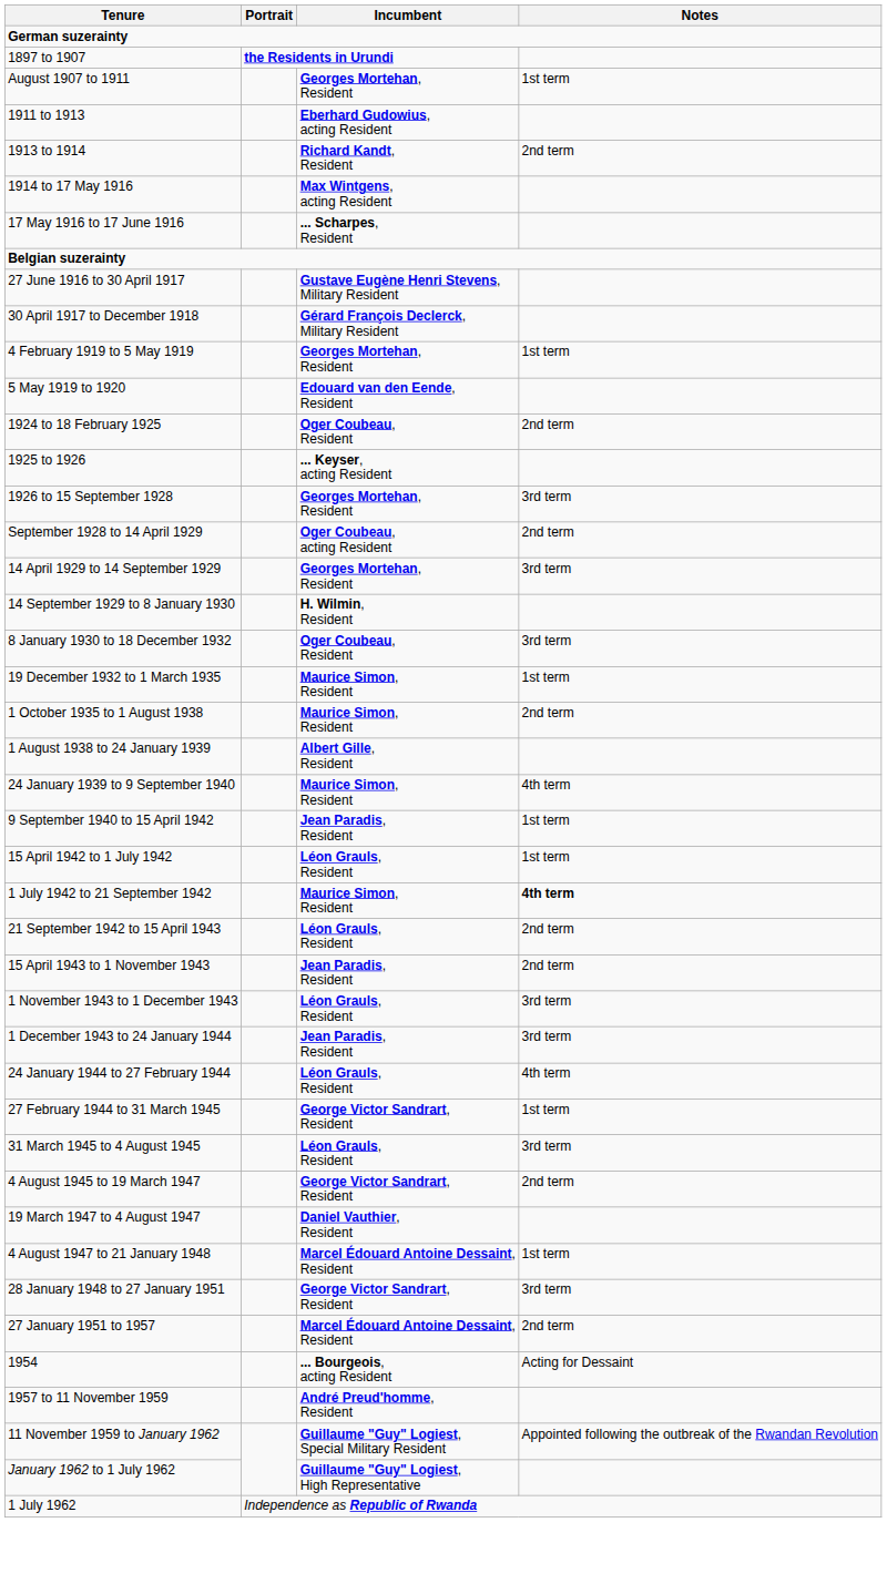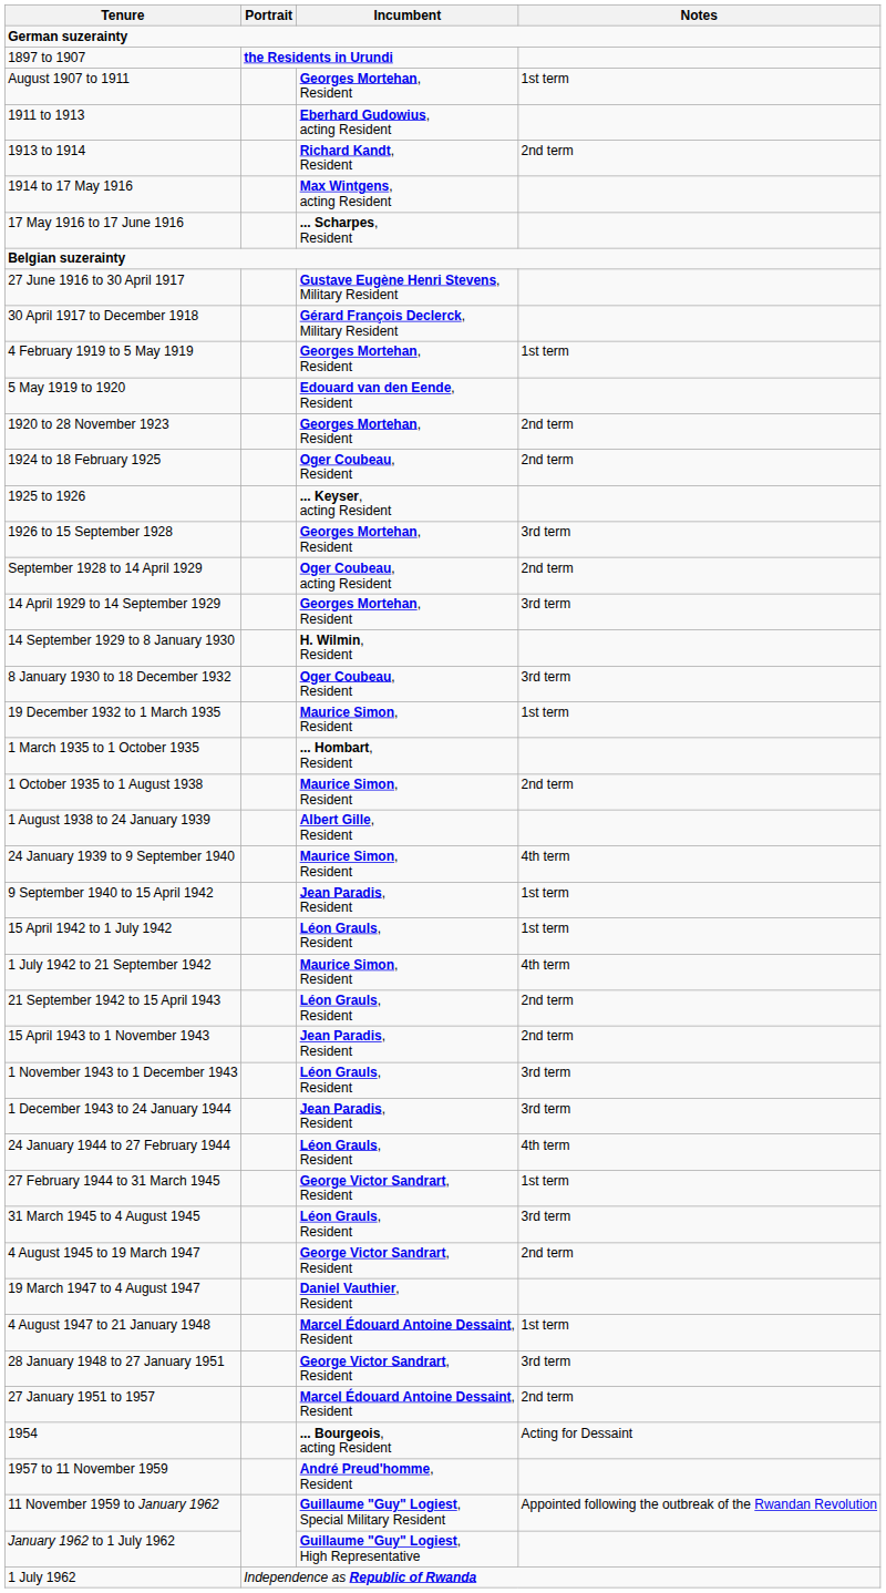 <table class="wikitable">
 <tr align=left>
 <th>Tenure</th>
 <th width=60px>Portrait</th>
 <th>Incumbent</th>
 <th>Notes</th>
 </tr>
 <tr valign=top>
 <td colspan="4"><strong>German suzerainty</strong></td>
 </tr>
 <tr valign=top>
 <td>1897 to 1907</td>
 <td colspan=2><strong><a href='#'>the Residents in Urundi</a></strong></td>
 <td></td>
 </tr>
 <tr valign=top>
 <td>August 1907 to 1911</td>
 <td></td>
 <td><strong><a href='#'>Georges Mortehan</a></strong>, <br>Resident</td>
 <td>1st term</td>
 </tr>
 <tr valign=top>
 <td>1911 to 1913</td>
 <td></td>
 <td><strong><a href='#'>Eberhard Gudowius</a></strong>, <br>acting Resident</td>
 <td></td>
 </tr>
 <tr valign=top>
 <td>1913 to 1914</td>
 <td></td>
 <td><strong><a href='#'>Richard Kandt</a></strong>, <br>Resident</td>
 <td>2nd term</td>
 </tr>
 <tr valign=top>
 <td>1914 to 17 May 1916</td>
 <td></td>
 <td><strong><a href='#'>Max Wintgens</a></strong>, <br>acting Resident</td>
 <td></td>
 </tr>
 <tr valign=top>
 <td>17 May 1916 to 17 June 1916</td>
 <td></td>
 <td><strong>... Scharpes</strong>, <br>Resident</td>
 <td></td>
 </tr>
 <tr valign=top>
 <td colspan="4"><strong>Belgian suzerainty</strong></td>
 </tr>
 <tr valign=top>
 <td>27 June 1916 to 30 April 1917</td>
 <td></td>
 <td><strong><a href='#'>Gustave Eugène Henri Stevens</a></strong>, <br>Military Resident</td>
 <td></td>
 </tr>
 <tr valign=top>
 <td>30 April 1917 to December 1918</td>
 <td></td>
 <td><strong><a href='#'>Gérard François Declerck</a></strong>, <br>Military Resident</td>
 <td></td>
 </tr>
 <tr valign=top>
 <td>4 February 1919 to 5 May 1919</td>
 <td></td>
 <td><strong><a href='#'>Georges Mortehan</a></strong>, <br>Resident</td>
 <td>1st term</td>
 </tr>
 <tr valign=top>
 <td>5 May 1919 to 1920</td>
 <td></td>
 <td><strong><a href='#'>Edouard van den Eende</a></strong>, <br>Resident</td>
 <td></td>
 </tr>
 <tr valign=top>
+<td>1920 to 28 November 1923</td>
+<td></td>
+<td><strong><a href='#'>Georges Mortehan</a></strong>, <br>Resident</td>
+<td>2nd term</td>
+</tr>
+<tr valign=top>
 <td>1924 to 18 February 1925</td>
 <td></td>
 <td><strong><a href='#'>Oger Coubeau</a></strong>, <br>Resident</td>
 <td>2nd term</td>
 </tr>
 <tr valign=top>
 <td>1925 to 1926</td>
 <td></td>
 <td><strong>... Keyser</strong>, <br>acting Resident</td>
 <td></td>
 </tr>
 <tr valign=top>
 <td>1926 to 15 September 1928</td>
 <td></td>
 <td><strong><a href='#'>Georges Mortehan</a></strong>, <br>Resident</td>
 <td>3rd term</td>
 </tr>
 <tr valign=top>
 <td>September 1928 to 14 April 1929</td>
 <td></td>
 <td><strong><a href='#'>Oger Coubeau</a></strong>, <br>acting Resident</td>
 <td>2nd term</td>
 </tr>
 <tr valign=top>
 <td>14 April 1929 to 14 September 1929</td>
 <td></td>
 <td><strong><a href='#'>Georges Mortehan</a></strong>, <br>Resident</td>
 <td>3rd term</td>
 </tr>
 <tr valign=top>
 <td>14 September 1929 to 8 January 1930</td>
 <td></td>
 <td><strong>H. Wilmin</strong>, <br>Resident</td>
 <td></td>
 </tr>
 <tr valign=top>
 <td>8 January 1930 to 18 December 1932</td>
 <td></td>
 <td><strong><a href='#'>Oger Coubeau</a></strong>, <br>Resident</td>
 <td>3rd term</td>
 </tr>
 <tr valign=top>
 <td>19 December 1932 to 1 March 1935</td>
 <td></td>
 <td><strong><a href='#'>Maurice Simon</a></strong>, <br>Resident</td>
 <td>1st term</td>
 </tr>
 <tr valign=top>
+<td>1 March 1935 to 1 October 1935</td>
+<td></td>
+<td><strong>... Hombart</strong>, <br>Resident</td>
+<td></td>
+</tr>
+<tr valign=top>
 <td>1 October 1935 to 1 August 1938</td>
 <td></td>
 <td><strong><a href='#'>Maurice Simon</a></strong>, <br>Resident</td>
 <td>2nd term</td>
 </tr>
 <tr valign=top>
 <td>1 August 1938 to 24 January 1939</td>
 <td></td>
 <td><strong><a href='#'>Albert Gille</a></strong>, <br>Resident</td>
 <td></td>
 </tr>
 <tr valign=top>
 <td>24 January 1939 to 9 September 1940</td>
 <td></td>
 <td><strong><a href='#'>Maurice Simon</a></strong>, <br>Resident</td>
 <td>4th term</td>
 </tr>
 <tr valign=top>
 <td>9 September 1940 to 15 April 1942</td>
 <td></td>
 <td><strong><a href='#'>Jean Paradis</a></strong>, <br>Resident</td>
 <td>1st term</td>
 </tr>
 <tr valign=top>
 <td>15 April 1942 to 1 July 1942</td>
 <td></td>
 <td><strong><a href='#'>Léon Grauls</a></strong>, <br>Resident</td>
 <td>1st term</td>
 </tr>
 <tr valign=top>
 <td>1 July 1942 to 21 September 1942</td>
 <td></td>
 <td><strong><a href='#'>Maurice Simon</a></strong>, <br>Resident</td>
-<td><strong>4th term</strong></td>
+<td>4th term</td>
 </tr>
 <tr valign=top>
 <td>21 September 1942 to 15 April 1943</td>
 <td></td>
 <td><strong><a href='#'>Léon Grauls</a></strong>, <br>Resident</td>
 <td>2nd term</td>
 </tr>
 <tr valign=top>
 <td>15 April 1943 to 1 November 1943</td>
 <td></td>
 <td><strong><a href='#'>Jean Paradis</a></strong>, <br>Resident</td>
 <td>2nd term</td>
 </tr>
 <tr valign=top>
 <td>1 November 1943 to 1 December 1943</td>
 <td></td>
 <td><strong><a href='#'>Léon Grauls</a></strong>, <br>Resident</td>
 <td>3rd term</td>
 </tr>
 <tr valign=top>
 <td>1 December 1943 to 24 January 1944</td>
 <td></td>
 <td><strong><a href='#'>Jean Paradis</a></strong>, <br>Resident</td>
 <td>3rd term</td>
 </tr>
 <tr valign=top>
 <td>24 January 1944 to 27 February 1944</td>
 <td></td>
 <td><strong><a href='#'>Léon Grauls</a></strong>, <br>Resident</td>
 <td>4th term</td>
 </tr>
 <tr valign=top>
 <td>27 February 1944 to 31 March 1945</td>
 <td></td>
 <td><strong><a href='#'>George Victor Sandrart</a></strong>, <br>Resident</td>
 <td>1st term</td>
 </tr>
 <tr valign=top>
 <td>31 March 1945 to 4 August 1945</td>
 <td></td>
 <td><strong><a href='#'>Léon Grauls</a></strong>, <br>Resident</td>
 <td>3rd term</td>
 </tr>
 <tr valign=top>
 <td>4 August 1945 to 19 March 1947</td>
 <td></td>
 <td><strong><a href='#'>George Victor Sandrart</a></strong>, <br>Resident</td>
 <td>2nd term</td>
 </tr>
 <tr valign=top>
 <td>19 March 1947 to 4 August 1947</td>
 <td></td>
 <td><strong><a href='#'>Daniel Vauthier</a></strong>, <br>Resident</td>
 <td></td>
 </tr>
 <tr valign=top>
 <td>4 August 1947 to 21 January 1948</td>
 <td></td>
 <td><strong><a href='#'>Marcel Édouard Antoine Dessaint</a></strong>, <br>Resident</td>
 <td>1st term</td>
 </tr>
 <tr valign=top>
 <td>28 January 1948 to 27 January 1951</td>
 <td></td>
 <td><strong><a href='#'>George Victor Sandrart</a></strong>, <br>Resident</td>
 <td>3rd term</td>
 </tr>
 <tr valign=top>
 <td>27 January 1951 to 1957</td>
 <td></td>
 <td><strong><a href='#'>Marcel Édouard Antoine Dessaint</a></strong>, <br>Resident</td>
 <td>2nd term</td>
 </tr>
 <tr valign=top>
 <td>1954</td>
 <td></td>
 <td><strong>... Bourgeois</strong>, <br>acting Resident</td>
 <td>Acting for Dessaint</td>
 </tr>
 <tr valign=top>
 <td>1957 to 11 November 1959</td>
 <td></td>
 <td><strong><a href='#'>André Preud'homme</a></strong>, <br>Resident</td>
 <td></td>
 </tr>
 <tr valign=top>
 <td>11 November 1959 to <em>January 1962</em></td>
 <td rowspan=2></td>
 <td><strong><a href='#'>Guillaume "Guy" Logiest</a></strong>, <br>Special Military Resident</td>
 <td>Appointed following the outbreak of the <a href='#'>Rwandan Revolution</a></td>
 </tr>
 <tr valign=top>
 <td><em>January 1962</em> to 1 July 1962</td>
 <td><strong><a href='#'>Guillaume "Guy" Logiest</a></strong>, <br>High Representative</td>
 <td></td>
 </tr>
 <tr valign=top>
 <td>1 July 1962</td>
 <td colspan="3"><em>Independence as <strong><a href='#'>Republic of Rwanda</a><strong><em></td>
 </tr>
 </table>
